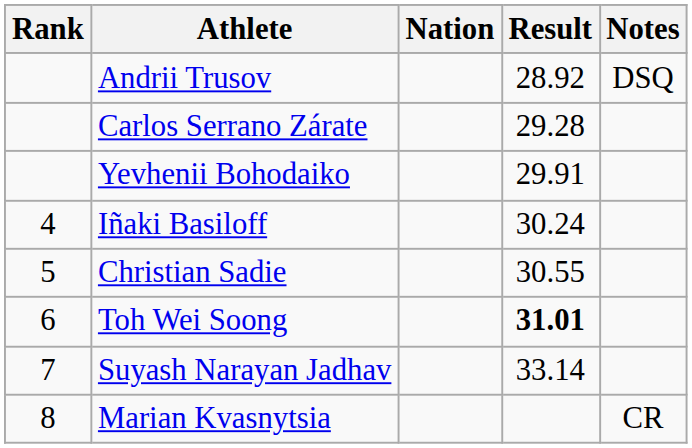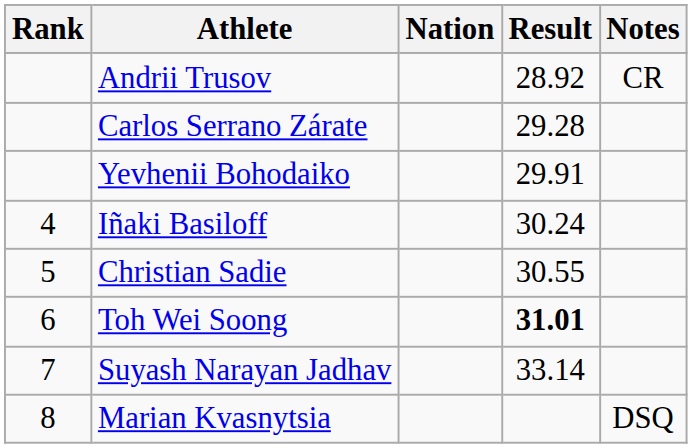 <table class="wikitable sortable" style="text-align:center">
 <tr>
 <th>Rank</th>
 <th>Athlete</th>
 <th>Nation</th>
 <th>Result</th>
 <th>Notes</th>
 </tr>
 <tr>
 <td></td>
 <td align=left><a href='#'>Andrii Trusov</a></td>
 <td align=left></td>
 <td>28.92</td>
-<td>DSQ</td>
+<td>CR</td>
 </tr>
 <tr>
 <td></td>
 <td align=left><a href='#'>Carlos Serrano Zárate</a></td>
 <td align=left></td>
 <td>29.28</td>
 <td></td>
 </tr>
 <tr>
 <td></td>
 <td align=left><a href='#'>Yevhenii Bohodaiko</a></td>
 <td align=left></td>
 <td>29.91</td>
 <td></td>
 </tr>
 <tr>
 <td>4</td>
 <td align=left><a href='#'>Iñaki Basiloff</a></td>
 <td align=left></td>
 <td>30.24</td>
 <td></td>
 </tr>
 <tr>
 <td>5</td>
 <td align=left><a href='#'>Christian Sadie</a></td>
 <td align=left></td>
 <td>30.55</td>
 <td></td>
 </tr>
 <tr>
 <td>6</td>
 <td align=left><a href='#'>Toh Wei Soong</a></td>
 <td align=left></td>
 <td><strong>31.01</strong></td>
 <td></td>
 </tr>
 <tr>
 <td>7</td>
 <td align=left><a href='#'>Suyash Narayan Jadhav</a></td>
 <td align=left></td>
 <td>33.14</td>
 <td></td>
 </tr>
 <tr>
 <td>8</td>
 <td align=left><a href='#'>Marian Kvasnytsia</a></td>
 <td align=left></td>
 <td></td>
-<td>CR</td>
+<td>DSQ</td>
 </tr>
 </table>
